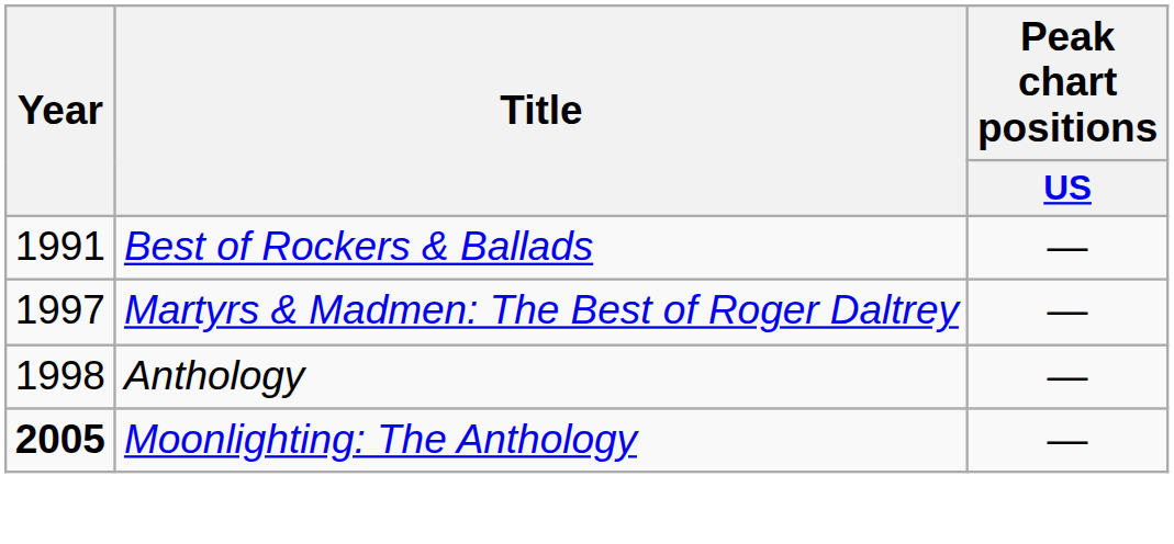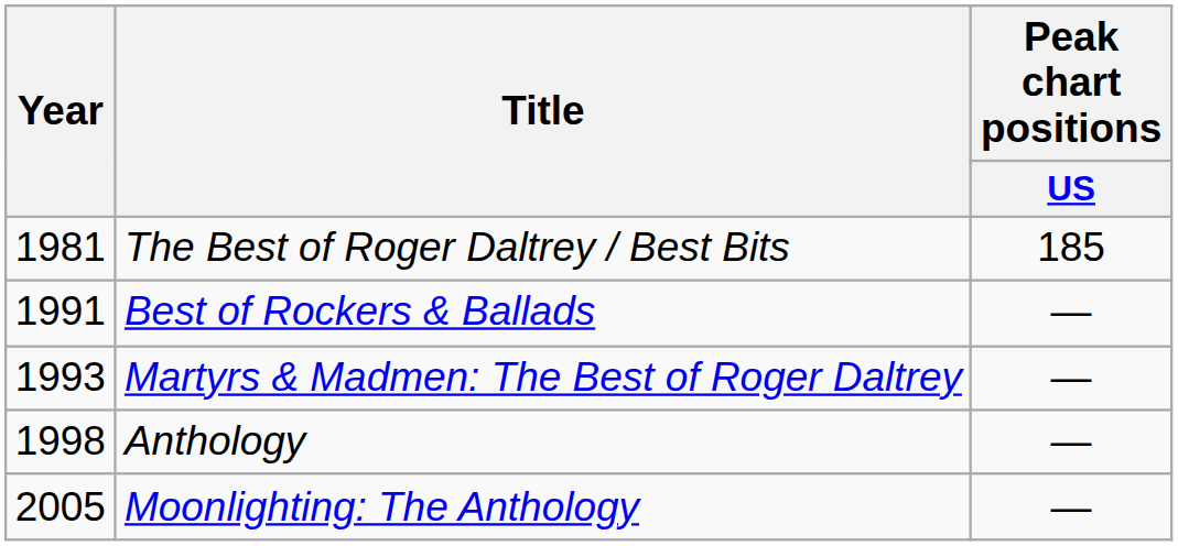 <table class="wikitable">
 <tr>
 <th rowspan="2">Year</th>
 <th rowspan="2">Title</th>
 <th>Peak chart positions</th>
 </tr>
 <tr>
 <th style="width:3em;font-size:85%"><a href='#'>US</a><br></th>
 </tr>
 <tr>
+<td>1981</td>
+<td><em>The Best of Roger Daltrey / Best Bits</em></td>
+<td align="center">185</td>
+</tr>
+<tr>
 <td>1991</td>
 <td><em><a href='#'>Best of Rockers & Ballads</a></em></td>
 <td align="center">—</td>
 </tr>
 <tr>
-<td>1997</td>
+<td>1993</td>
 <td><em><a href='#'>Martyrs & Madmen: The Best of Roger Daltrey</a></em></td>
 <td align="center">—</td>
 </tr>
 <tr>
 <td>1998</td>
 <td><em>Anthology</em></td>
 <td align="center">—</td>
 </tr>
 <tr>
-<td><strong>2005</strong></td>
+<td>2005</td>
 <td><em><a href='#'>Moonlighting: The Anthology</a></em></td>
 <td align="center">—</td>
 </tr>
 </table>
